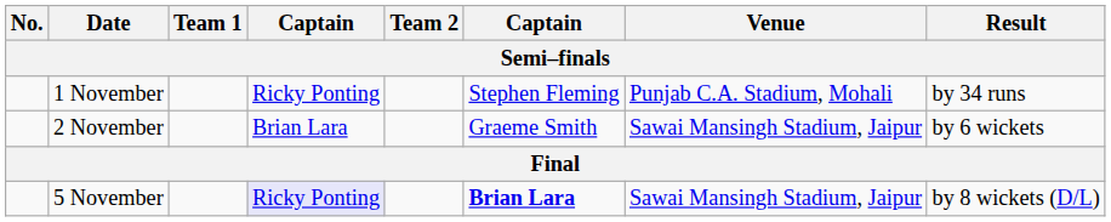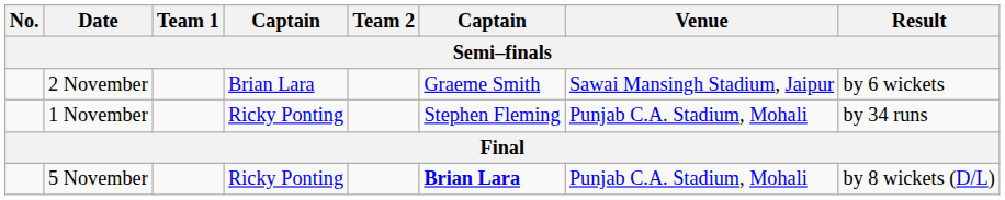 <table class="wikitable">
 <tr>
 <th>No.</th>
 <th>Date</th>
 <th>Team 1</th>
 <th>Captain</th>
 <th>Team 2</th>
 <th>Captain</th>
 <th>Venue</th>
 <th>Result</th>
 </tr>
 <tr>
 <th colspan="8">Semi–finals</th>
 </tr>
 <tr>
 <td></td>
+<td>2 November</td>
+<td></td>
+<td><a href='#'>Brian Lara</a></td>
+<td></td>
+<td><a href='#'>Graeme Smith</a></td>
+<td><a href='#'>Sawai Mansingh Stadium</a>, <a href='#'>Jaipur</a></td>
+<td> by 6 wickets</td>
+</tr>
+<tr>
+<td></td>
 <td>1 November</td>
 <td></td>
 <td><a href='#'>Ricky Ponting</a></td>
 <td></td>
 <td><a href='#'>Stephen Fleming</a></td>
 <td><a href='#'>Punjab C.A. Stadium</a>, <a href='#'>Mohali</a></td>
 <td> by 34 runs</td>
 </tr>
 <tr>
-<td></td>
-<td>2 November</td>
-<td></td>
-<td><a href='#'>Brian Lara</a></td>
-<td></td>
-<td><a href='#'>Graeme Smith</a></td>
-<td><a href='#'>Sawai Mansingh Stadium</a>, <a href='#'>Jaipur</a></td>
-<td> by 6 wickets</td>
-</tr>
-<tr>
 <th colspan="8">Final</th>
 </tr>
 <tr>
 <td></td>
 <td>5 November</td>
 <td></td>
-<td style="background: lavender;"><a href='#'>Ricky Ponting</a></td>
+<td><a href='#'>Ricky Ponting</a></td>
 <td></td>
 <td><strong><a href='#'>Brian Lara</a></strong></td>
-<td><a href='#'>Sawai Mansingh Stadium</a>, <a href='#'>Jaipur</a></td>
+<td><a href='#'>Punjab C.A. Stadium</a>, <a href='#'>Mohali</a></td>
 <td> by 8 wickets (<a href='#'>D/L</a>)</td>
 </tr>
 </table>
